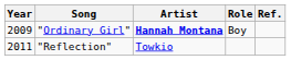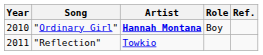 <table class="wikitable">
 <tr>
 <th>Year</th>
 <th>Song</th>
 <th>Artist</th>
 <th>Role</th>
 <th>Ref.</th>
 </tr>
 <tr>
-<td>2009</td>
+<td>2010</td>
 <td>"<a href='#'>Ordinary Girl</a>"</td>
 <td><strong><a href='#'>Hannah Montana</a></strong></td>
 <td>Boy</td>
 <td></td>
 </tr>
 <tr>
 <td>2011</td>
 <td>"Reflection"</td>
 <td><a href='#'>Towkio</a></td>
 <td></td>
 <td></td>
 </tr>
 </table>
